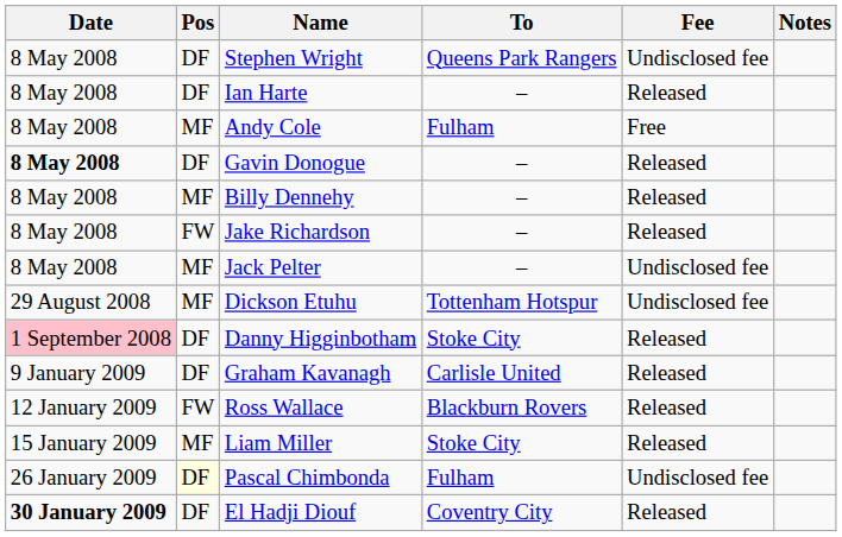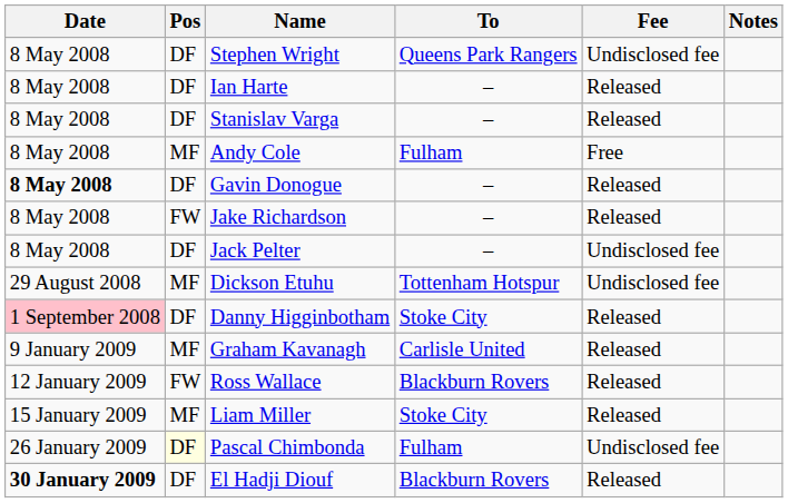 <table class="wikitable">
 <tr>
 <th>Date</th>
 <th>Pos</th>
 <th>Name</th>
 <th>To</th>
 <th>Fee</th>
 <th>Notes</th>
 </tr>
 <tr>
 <td>8 May 2008</td>
 <td>DF</td>
 <td><a href='#'>Stephen Wright</a></td>
 <td><a href='#'>Queens Park Rangers</a></td>
 <td>Undisclosed fee</td>
 <td></td>
 </tr>
 <tr>
 <td>8 May 2008</td>
 <td>DF</td>
 <td><a href='#'>Ian Harte</a></td>
 <td align="center">–</td>
 <td>Released</td>
 <td></td>
 </tr>
 <tr>
 <td>8 May 2008</td>
+<td>DF</td>
+<td><a href='#'>Stanislav Varga</a></td>
+<td align="center">–</td>
+<td>Released</td>
+<td></td>
+</tr>
+<tr>
+<td>8 May 2008</td>
 <td>MF</td>
 <td><a href='#'>Andy Cole</a></td>
 <td><a href='#'>Fulham</a></td>
 <td>Free</td>
 <td></td>
 </tr>
 <tr>
 <td><strong>8 May 2008</strong></td>
 <td>DF</td>
 <td><a href='#'>Gavin Donogue</a></td>
 <td align="center">–</td>
 <td>Released</td>
 <td></td>
 </tr>
 <tr>
 <td>8 May 2008</td>
-<td>MF</td>
-<td><a href='#'>Billy Dennehy</a></td>
-<td align="center">–</td>
-<td>Released</td>
-<td></td>
-</tr>
-<tr>
-<td>8 May 2008</td>
 <td>FW</td>
 <td><a href='#'>Jake Richardson</a></td>
 <td align="center">–</td>
 <td>Released</td>
 <td></td>
 </tr>
 <tr>
 <td>8 May 2008</td>
-<td>MF</td>
+<td>DF</td>
 <td><a href='#'>Jack Pelter</a></td>
 <td align="center">–</td>
 <td>Undisclosed fee</td>
 <td></td>
 </tr>
 <tr>
 <td>29 August 2008</td>
 <td>MF</td>
 <td><a href='#'>Dickson Etuhu</a></td>
 <td><a href='#'>Tottenham Hotspur</a></td>
 <td>Undisclosed fee</td>
 <td></td>
 </tr>
 <tr>
 <td style="background: pink;">1 September 2008</td>
 <td>DF</td>
 <td><a href='#'>Danny Higginbotham</a></td>
 <td><a href='#'>Stoke City</a></td>
 <td>Released</td>
 <td></td>
 </tr>
 <tr>
 <td>9 January 2009</td>
-<td>DF</td>
+<td>MF</td>
 <td><a href='#'>Graham Kavanagh</a></td>
 <td><a href='#'>Carlisle United</a></td>
 <td>Released</td>
 <td></td>
 </tr>
 <tr>
 <td>12 January 2009</td>
 <td>FW</td>
 <td><a href='#'>Ross Wallace</a></td>
 <td><a href='#'>Blackburn Rovers</a></td>
 <td>Released</td>
 <td></td>
 </tr>
 <tr>
 <td>15 January 2009</td>
 <td>MF</td>
 <td><a href='#'>Liam Miller</a></td>
 <td><a href='#'>Stoke City</a></td>
 <td>Released</td>
 <td></td>
 </tr>
 <tr>
 <td>26 January 2009</td>
 <td style="background: lightyellow;">DF</td>
 <td><a href='#'>Pascal Chimbonda</a></td>
 <td><a href='#'>Fulham</a></td>
 <td>Undisclosed fee</td>
 <td></td>
 </tr>
 <tr>
 <td><strong>30 January 2009</strong></td>
 <td>DF</td>
 <td><a href='#'>El Hadji Diouf</a></td>
-<td><a href='#'>Coventry City</a></td>
+<td><a href='#'>Blackburn Rovers</a></td>
 <td>Released</td>
 <td></td>
 </tr>
 </table>
